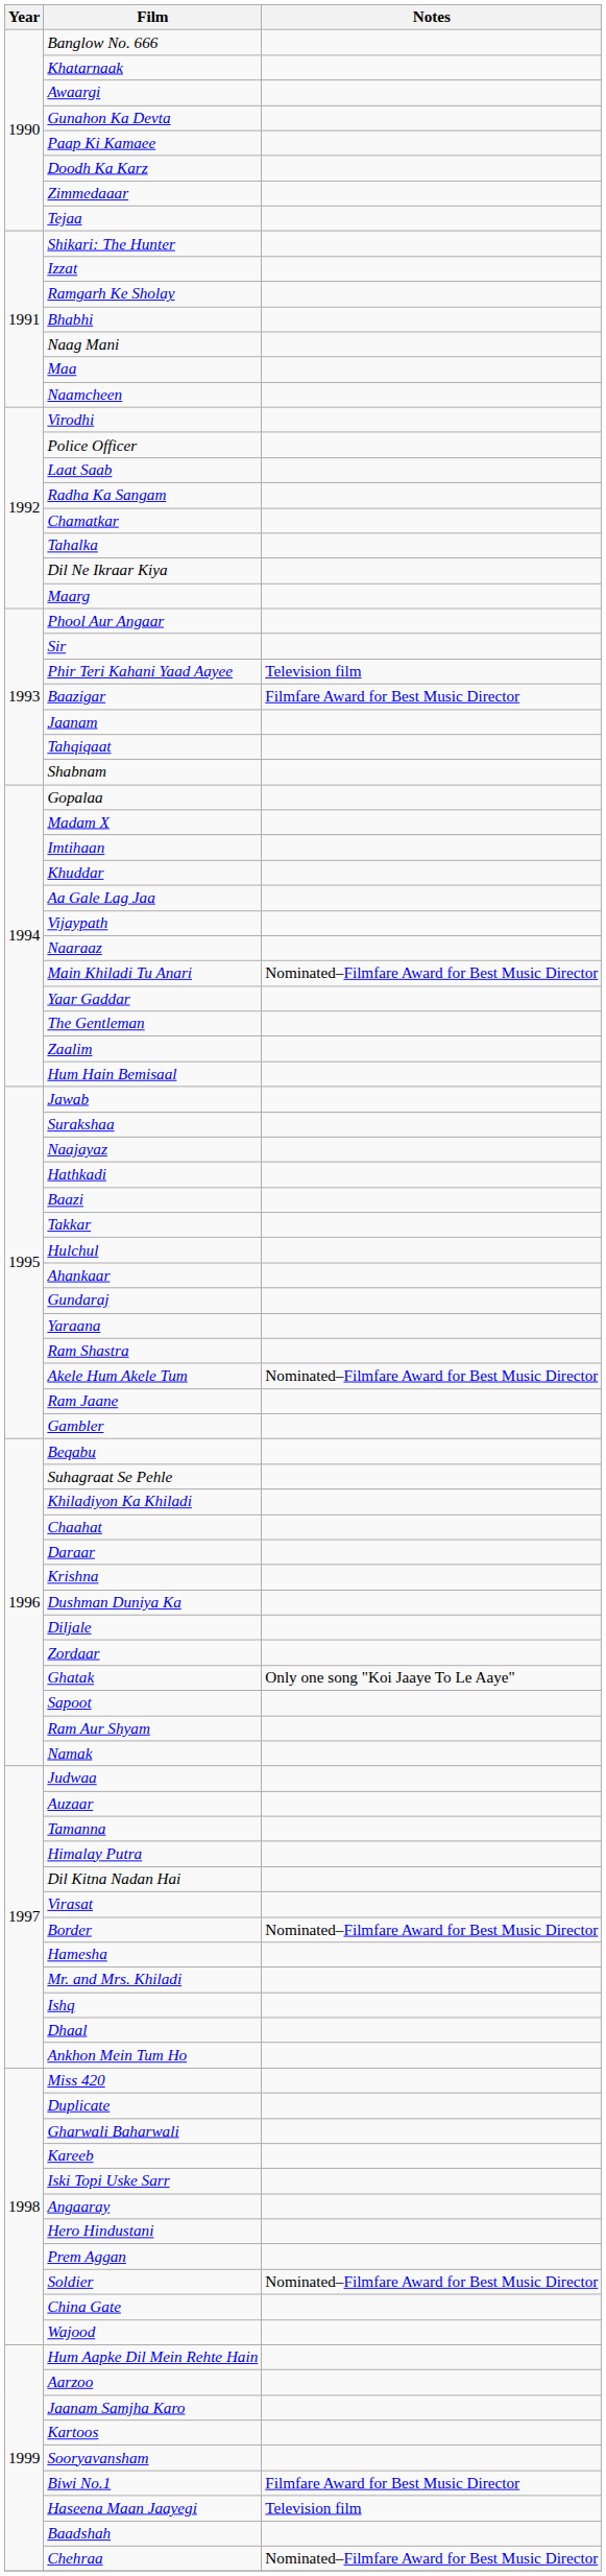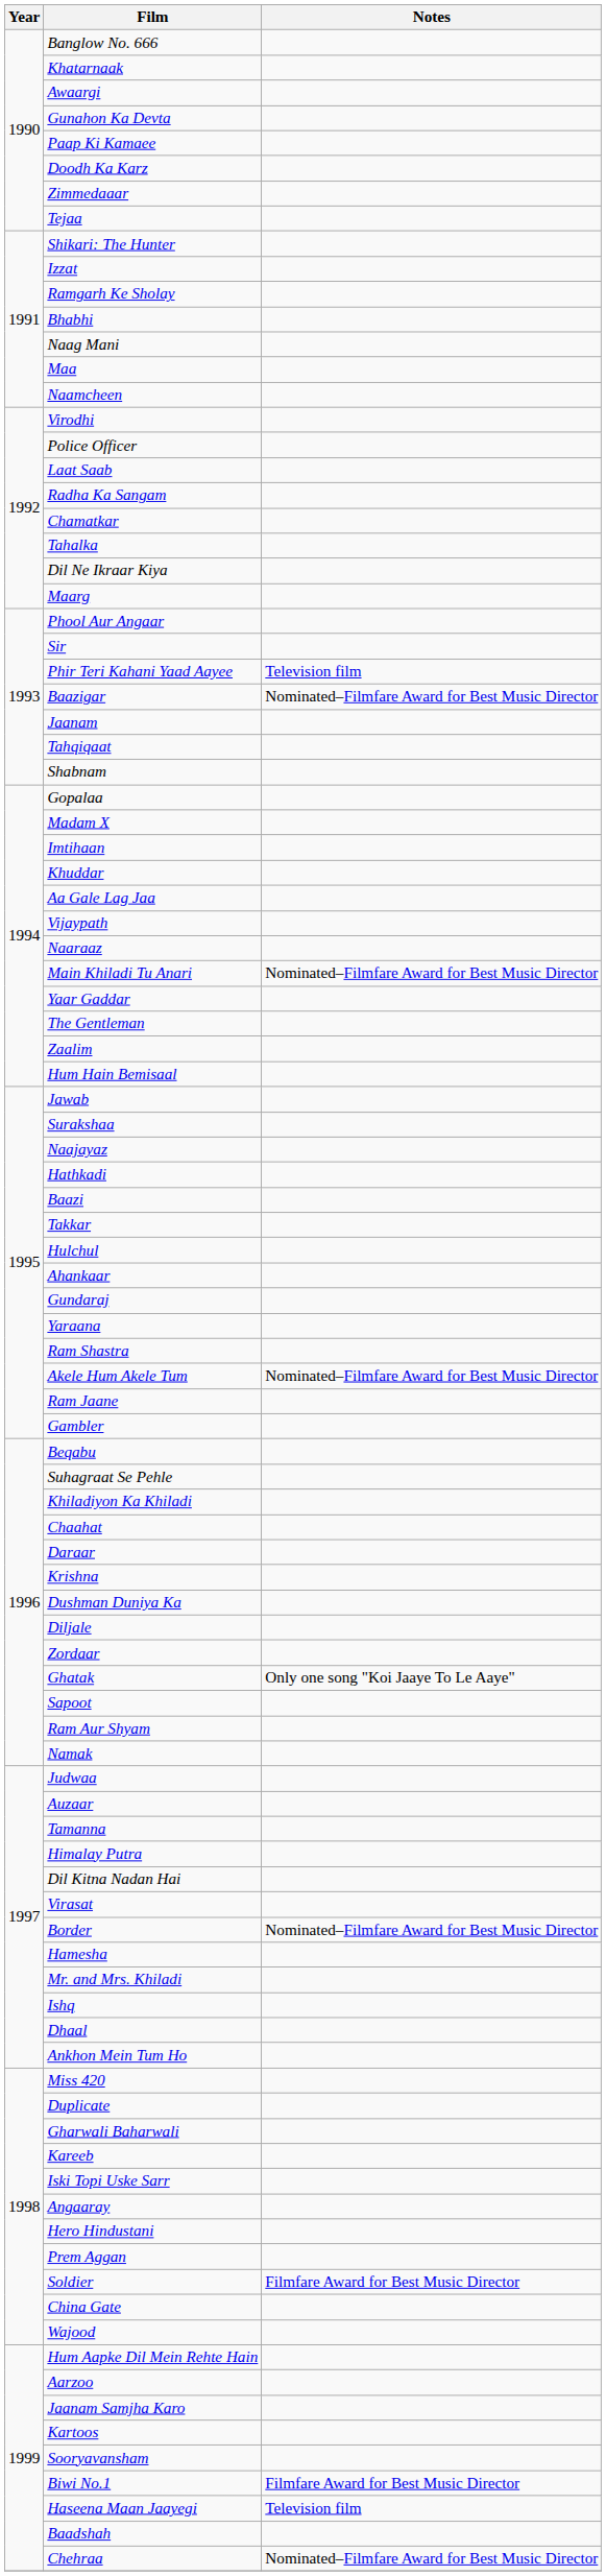 <table class="wikitable sortable">
 <tr>
 <th>Year</th>
 <th>Film</th>
 <th>Notes</th>
 </tr>
 <tr>
 <td rowspan="8">1990</td>
 <td><em>Banglow No. 666</em></td>
 <td></td>
 </tr>
 <tr>
 <td><em><a href='#'>Khatarnaak</a></em></td>
 <td></td>
 </tr>
 <tr>
 <td><em><a href='#'>Awaargi</a></em></td>
 <td></td>
 </tr>
 <tr>
 <td><a href='#'><em>Gunahon Ka Devta</em></a></td>
 <td></td>
 </tr>
 <tr>
 <td><em><a href='#'>Paap Ki Kamaee</a></em></td>
 <td></td>
 </tr>
 <tr>
 <td><em><a href='#'>Doodh Ka Karz</a></em></td>
 <td></td>
 </tr>
 <tr>
 <td><em><a href='#'>Zimmedaaar</a></em></td>
 <td></td>
 </tr>
 <tr>
 <td><em><a href='#'>Tejaa</a></em></td>
 <td></td>
 </tr>
 <tr>
 <td rowspan="7">1991</td>
 <td><em><a href='#'>Shikari: The Hunter</a></em></td>
 <td></td>
 </tr>
 <tr>
 <td><em><a href='#'>Izzat</a></em></td>
 <td></td>
 </tr>
 <tr>
 <td><em><a href='#'>Ramgarh Ke Sholay</a></em></td>
 <td></td>
 </tr>
 <tr>
 <td><em><a href='#'>Bhabhi</a></em></td>
 <td></td>
 </tr>
 <tr>
 <td><em>Naag Mani</em></td>
 <td></td>
 </tr>
 <tr>
 <td><em><a href='#'>Maa</a></em></td>
 <td></td>
 </tr>
 <tr>
 <td><em><a href='#'>Naamcheen</a></em></td>
 <td></td>
 </tr>
 <tr>
 <td rowspan="8">1992</td>
 <td><a href='#'><em>Virodhi</em></a></td>
 <td></td>
 </tr>
 <tr>
 <td><em>Police Officer</em></td>
 <td></td>
 </tr>
 <tr>
 <td><em><a href='#'>Laat Saab</a></em></td>
 <td></td>
 </tr>
 <tr>
 <td><em><a href='#'>Radha Ka Sangam</a></em></td>
 <td></td>
 </tr>
 <tr>
 <td><em><a href='#'>Chamatkar</a></em></td>
 <td></td>
 </tr>
 <tr>
 <td><em><a href='#'>Tahalka</a></em></td>
 <td></td>
 </tr>
 <tr>
 <td><em>Dil Ne Ikraar Kiya</em></td>
 <td></td>
 </tr>
 <tr>
 <td><em><a href='#'>Maarg</a></em></td>
 <td></td>
 </tr>
 <tr>
 <td rowspan="7">1993</td>
 <td><em><a href='#'>Phool Aur Angaar</a></em></td>
 <td></td>
 </tr>
 <tr>
 <td><a href='#'><em>Sir</em></a></td>
 <td></td>
 </tr>
 <tr>
 <td><em><a href='#'>Phir Teri Kahani Yaad Aayee</a></em></td>
 <td><a href='#'>Television film</a></td>
 </tr>
 <tr>
 <td><em><a href='#'>Baazigar</a></em></td>
-<td><a href='#'>Filmfare Award for Best Music Director</a></td>
+<td>Nominated–<a href='#'>Filmfare Award for Best Music Director</a></td>
 </tr>
 <tr>
 <td><em><a href='#'>Jaanam</a></em></td>
 <td></td>
 </tr>
 <tr>
 <td><em><a href='#'>Tahqiqaat</a></em></td>
 <td></td>
 </tr>
 <tr>
 <td><em>Shabnam</em></td>
 <td></td>
 </tr>
 <tr>
 <td rowspan="12">1994</td>
 <td><em>Gopalaa</em></td>
 <td></td>
 </tr>
 <tr>
 <td><a href='#'><em>Madam X</em></a></td>
 <td></td>
 </tr>
 <tr>
 <td><em><a href='#'>Imtihaan</a></em></td>
 <td></td>
 </tr>
 <tr>
 <td><em><a href='#'>Khuddar</a></em></td>
 <td></td>
 </tr>
 <tr>
 <td><a href='#'><em>Aa Gale Lag Jaa</em></a></td>
 <td></td>
 </tr>
 <tr>
 <td><em><a href='#'>Vijaypath</a></em></td>
 <td></td>
 </tr>
 <tr>
 <td><a href='#'><em>Naaraaz</em></a></td>
 <td></td>
 </tr>
 <tr>
 <td><em><a href='#'>Main Khiladi Tu Anari</a></em></td>
 <td>Nominated–<a href='#'>Filmfare Award for Best Music Director</a></td>
 </tr>
 <tr>
 <td><em><a href='#'>Yaar Gaddar</a></em></td>
 <td></td>
 </tr>
 <tr>
 <td><a href='#'><em>The Gentleman</em></a></td>
 <td></td>
 </tr>
 <tr>
 <td><em><a href='#'>Zaalim</a></em></td>
 <td></td>
 </tr>
 <tr>
 <td><em><a href='#'>Hum Hain Bemisaal</a></em></td>
 <td></td>
 </tr>
 <tr>
 <td rowspan="14">1995</td>
 <td><a href='#'><em>Jawab</em></a></td>
 <td></td>
 </tr>
 <tr>
 <td><a href='#'><em>Surakshaa</em></a></td>
 <td></td>
 </tr>
 <tr>
 <td><em><a href='#'>Naajayaz</a></em></td>
 <td></td>
 </tr>
 <tr>
 <td><a href='#'><em>Hathkadi</em></a></td>
 <td></td>
 </tr>
 <tr>
 <td><a href='#'><em>Baazi</em></a></td>
 <td></td>
 </tr>
 <tr>
 <td><a href='#'><em>Takkar</em></a></td>
 <td></td>
 </tr>
 <tr>
 <td><a href='#'><em>Hulchul</em></a></td>
 <td></td>
 </tr>
 <tr>
 <td><em><a href='#'>Ahankaar</a></em></td>
 <td></td>
 </tr>
 <tr>
 <td><em><a href='#'>Gundaraj</a></em></td>
 <td></td>
 </tr>
 <tr>
 <td><a href='#'><em>Yaraana</em></a></td>
 <td></td>
 </tr>
 <tr>
 <td><em><a href='#'>Ram Shastra</a></em></td>
 <td></td>
 </tr>
 <tr>
 <td><em><a href='#'>Akele Hum Akele Tum</a></em></td>
 <td>Nominated–<a href='#'>Filmfare Award for Best Music Director</a></td>
 </tr>
 <tr>
 <td><em><a href='#'>Ram Jaane</a></em></td>
 <td></td>
 </tr>
 <tr>
 <td><em><a href='#'>Gambler</a></em></td>
 <td></td>
 </tr>
 <tr>
 <td rowspan="13">1996</td>
 <td><em><a href='#'>Beqabu</a></em></td>
 <td></td>
 </tr>
 <tr>
 <td><em>Suhagraat Se Pehle</em></td>
 <td></td>
 </tr>
 <tr>
 <td><em><a href='#'>Khiladiyon Ka Khiladi</a></em></td>
 <td></td>
 </tr>
 <tr>
 <td><a href='#'><em>Chaahat</em></a></td>
 <td></td>
 </tr>
 <tr>
 <td><a href='#'><em>Daraar</em></a></td>
 <td></td>
 </tr>
 <tr>
 <td><a href='#'><em>Krishna</em></a></td>
 <td></td>
 </tr>
 <tr>
 <td><em><a href='#'>Dushman Duniya Ka</a></em></td>
 <td></td>
 </tr>
 <tr>
 <td><em><a href='#'>Diljale</a></em></td>
 <td></td>
 </tr>
 <tr>
 <td><em><a href='#'>Zordaar</a></em></td>
 <td></td>
 </tr>
 <tr>
 <td><a href='#'><em>Ghatak</em></a></td>
 <td>Only one song "Koi Jaaye To Le Aaye"</td>
 </tr>
 <tr>
 <td><em><a href='#'>Sapoot</a></em></td>
 <td></td>
 </tr>
 <tr>
 <td><em><a href='#'>Ram Aur Shyam</a></em></td>
 <td></td>
 </tr>
 <tr>
 <td><a href='#'><em>Namak</em></a></td>
 <td></td>
 </tr>
 <tr>
 <td rowspan="12">1997</td>
 <td><em><a href='#'>Judwaa</a></em></td>
 <td></td>
 </tr>
 <tr>
 <td><em><a href='#'>Auzaar</a></em></td>
 <td></td>
 </tr>
 <tr>
 <td><a href='#'><em>Tamanna</em></a></td>
 <td></td>
 </tr>
 <tr>
 <td><em><a href='#'>Himalay Putra</a></em></td>
 <td></td>
 </tr>
 <tr>
 <td><em>Dil Kitna Nadan Hai</em></td>
 <td></td>
 </tr>
 <tr>
 <td><a href='#'><em>Virasat</em></a></td>
 <td></td>
 </tr>
 <tr>
 <td><a href='#'><em>Border</em></a></td>
 <td>Nominated–<a href='#'>Filmfare Award for Best Music Director</a></td>
 </tr>
 <tr>
 <td><em><a href='#'>Hamesha</a></em></td>
 <td></td>
 </tr>
 <tr>
 <td><em><a href='#'>Mr. and Mrs. Khiladi</a></em></td>
 <td></td>
 </tr>
 <tr>
 <td><a href='#'><em>Ishq</em></a></td>
 <td></td>
 </tr>
 <tr>
 <td><em><a href='#'>Dhaal</a></em></td>
 <td></td>
 </tr>
 <tr>
 <td><em><a href='#'>Ankhon Mein Tum Ho</a></em></td>
 <td></td>
 </tr>
 <tr>
 <td rowspan="11">1998</td>
 <td><em><a href='#'>Miss 420</a></em></td>
 <td></td>
 </tr>
 <tr>
 <td><a href='#'><em>Duplicate</em></a></td>
 <td></td>
 </tr>
 <tr>
 <td><em><a href='#'>Gharwali Baharwali</a></em></td>
 <td></td>
 </tr>
 <tr>
 <td><em><a href='#'>Kareeb</a></em></td>
 <td></td>
 </tr>
 <tr>
 <td><em><a href='#'>Iski Topi Uske Sarr</a></em></td>
 <td></td>
 </tr>
 <tr>
 <td><a href='#'><em>Angaaray</em></a></td>
 <td></td>
 </tr>
 <tr>
 <td><em><a href='#'>Hero Hindustani</a></em></td>
 <td></td>
 </tr>
 <tr>
 <td><em><a href='#'>Prem Aggan</a></em></td>
 <td></td>
 </tr>
 <tr>
 <td><a href='#'><em>Soldier</em></a></td>
-<td>Nominated–<a href='#'>Filmfare Award for Best Music Director</a></td>
+<td><a href='#'>Filmfare Award for Best Music Director</a></td>
 </tr>
 <tr>
 <td><a href='#'><em>China Gate</em></a></td>
 <td></td>
 </tr>
 <tr>
 <td><a href='#'><em>Wajood</em></a></td>
 <td></td>
 </tr>
 <tr>
 <td rowspan="9">1999</td>
 <td><em><a href='#'>Hum Aapke Dil Mein Rehte Hain</a></em></td>
 <td></td>
 </tr>
 <tr>
 <td><em><a href='#'>Aarzoo</a></em></td>
 <td></td>
 </tr>
 <tr>
 <td><em><a href='#'>Jaanam Samjha Karo</a></em></td>
 <td></td>
 </tr>
 <tr>
 <td><em><a href='#'>Kartoos</a></em></td>
 <td></td>
 </tr>
 <tr>
 <td><em><a href='#'>Sooryavansham</a></em></td>
 <td></td>
 </tr>
 <tr>
 <td><em><a href='#'>Biwi No.1</a></em></td>
 <td><a href='#'>Filmfare Award for Best Music Director</a></td>
 </tr>
 <tr>
 <td><em><a href='#'>Haseena Maan Jaayegi</a></em></td>
 <td><a href='#'>Television film</a></td>
 </tr>
 <tr>
 <td><a href='#'><em>Baadshah</em></a></td>
 <td></td>
 </tr>
 <tr>
 <td><a href='#'><em>Chehraa</em></a></td>
 <td>Nominated–<a href='#'>Filmfare Award for Best Music Director</a></td>
 </tr>
 <tr>
 </tr>
 </table>
